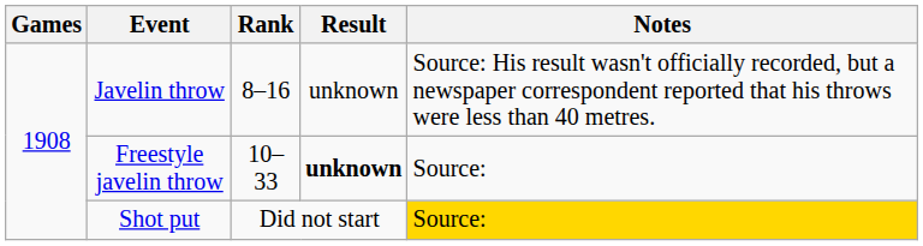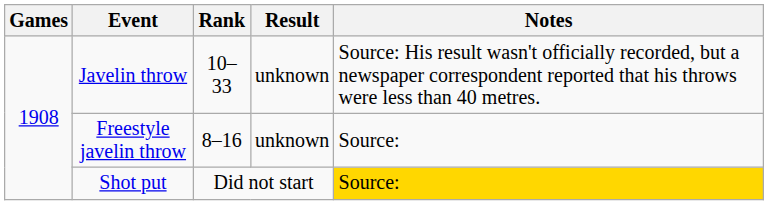 <table class="wikitable" style=" text-align:center;">
 <tr>
 <th>Games</th>
 <th>Event</th>
 <th>Rank</th>
 <th>Result</th>
 <th>Notes</th>
 </tr>
 <tr>
 <td rowspan=3><a href='#'>1908</a></td>
 <td><a href='#'>Javelin throw</a></td>
-<td>8–16</td>
+<td>10–33</td>
 <td>unknown</td>
 <td align=left>Source:  His result wasn't officially recorded, but a newspaper correspondent reported that his throws were less than 40 metres.</td>
 </tr>
 <tr>
 <td><a href='#'>Freestyle javelin throw</a></td>
-<td>10–33</td>
-<td><strong>unknown</strong></td>
+<td>8–16</td>
+<td>unknown</td>
 <td align=left>Source: </td>
 </tr>
 <tr>
 <td><a href='#'>Shot put</a></td>
 <td colspan=2>Did not start</td>
 <td align=left style="background: gold;">Source: </td>
 </tr>
 </table>
